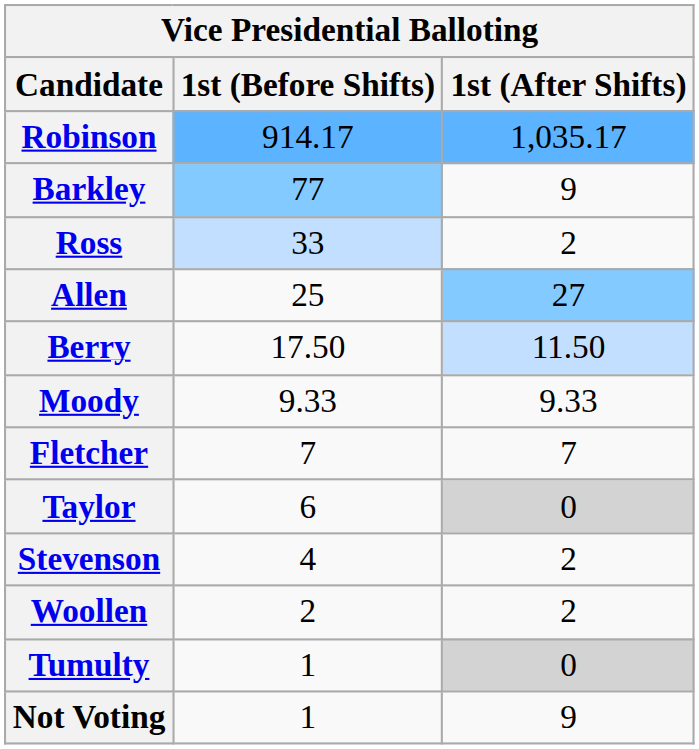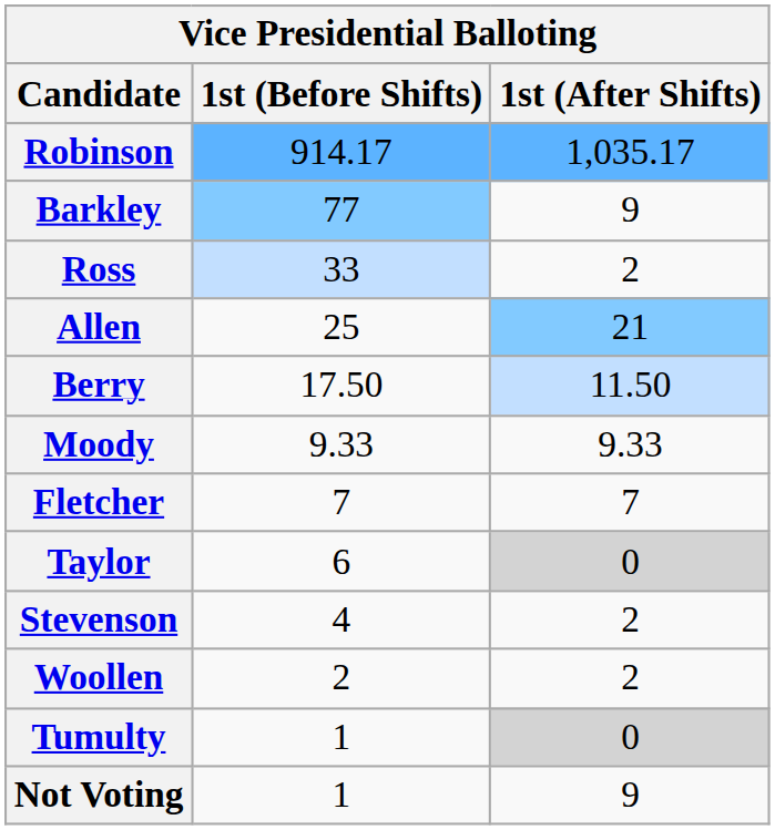 <table class="wikitable sortable" style="text-align:center">
 <tr>
 <th colspan="3"><strong>Vice Presidential Balloting</strong></th>
 </tr>
 <tr>
 <th>Candidate</th>
 <th>1st (Before Shifts)</th>
 <th>1st (After Shifts)</th>
 </tr>
 <tr>
 <th><a href='#'>Robinson</a></th>
 <td style="background:#5cb3ff">914.17</td>
 <td style="background:#5cb3ff">1,035.17</td>
 </tr>
 <tr>
 <th><a href='#'>Barkley</a></th>
 <td style="background:#82caff">77</td>
 <td>9</td>
 </tr>
 <tr>
 <th><a href='#'>Ross</a></th>
 <td style="background:#c2dfff">33</td>
 <td>2</td>
 </tr>
 <tr>
 <th><a href='#'>Allen</a></th>
 <td>25</td>
-<td style="background:#82caff">27</td>
+<td style="background:#82caff">21</td>
 </tr>
 <tr>
 <th><a href='#'>Berry</a></th>
 <td>17.50</td>
 <td style="background:#c2dfff">11.50</td>
 </tr>
 <tr>
 <th><a href='#'>Moody</a></th>
 <td>9.33</td>
 <td>9.33</td>
 </tr>
 <tr>
 <th><a href='#'>Fletcher</a></th>
 <td>7</td>
 <td>7</td>
 </tr>
 <tr>
 <th><a href='#'>Taylor</a></th>
 <td>6</td>
 <td style="background:#d3d3d3">0</td>
 </tr>
 <tr>
 <th><a href='#'>Stevenson</a></th>
 <td>4</td>
 <td>2</td>
 </tr>
 <tr>
 <th><a href='#'>Woollen</a></th>
 <td>2</td>
 <td>2</td>
 </tr>
 <tr>
 <th><a href='#'>Tumulty</a></th>
 <td>1</td>
 <td style="background:#d3d3d3">0</td>
 </tr>
 <tr>
 <th>Not Voting</th>
 <td>1</td>
 <td>9</td>
 </tr>
 </table>
